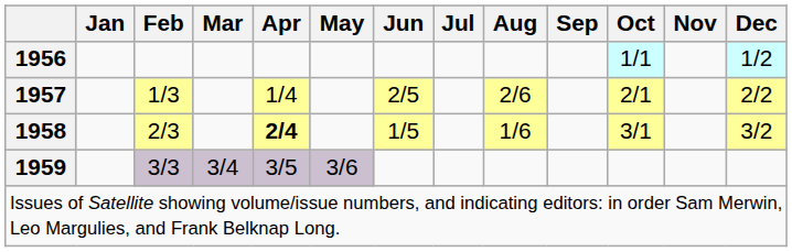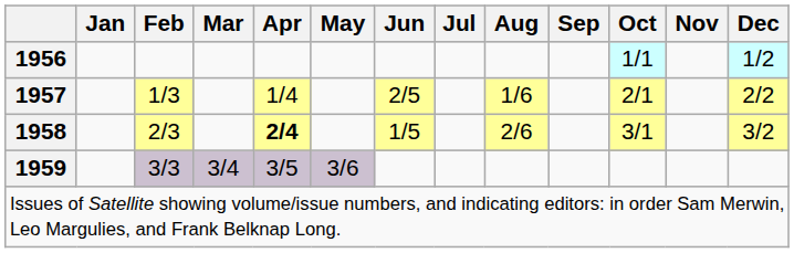 <table class="wikitable" style="font-size: 10pt; line-height: 11pt; margin-right: 2em; text-align: center; float: left">
 <tr>
 <th></th>
 <th>Jan</th>
 <th>Feb</th>
 <th>Mar</th>
 <th>Apr</th>
 <th>May</th>
 <th>Jun</th>
 <th>Jul</th>
 <th>Aug</th>
 <th>Sep</th>
 <th>Oct</th>
 <th>Nov</th>
 <th>Dec</th>
 </tr>
 <tr>
 <th>1956</th>
 <td></td>
 <td></td>
 <td></td>
 <td></td>
 <td></td>
 <td></td>
 <td></td>
 <td></td>
 <td></td>
 <td style="background:#cff;">1/1</td>
 <td></td>
 <td style="background:#cff;">1/2</td>
 </tr>
 <tr>
 <th>1957</th>
 <td></td>
 <td style="background:#ff9;">1/3</td>
 <td></td>
 <td style="background:#ff9;">1/4</td>
 <td></td>
 <td style="background:#ff9;">2/5</td>
 <td></td>
-<td style="background:#ff9;">2/6</td>
+<td style="background:#ff9;">1/6</td>
 <td></td>
 <td style="background:#ff9;">2/1</td>
 <td></td>
 <td style="background:#ff9;">2/2</td>
 </tr>
 <tr>
 <th>1958</th>
 <td></td>
 <td style="background:#ff9;">2/3</td>
 <td></td>
 <td style="background:#ff9;"><strong>2/4</strong></td>
 <td></td>
 <td style="background:#ff9;">1/5</td>
 <td></td>
-<td style="background:#ff9;">1/6</td>
+<td style="background:#ff9;">2/6</td>
 <td></td>
 <td style="background:#ff9;">3/1</td>
 <td></td>
 <td style="background:#ff9;">3/2</td>
 </tr>
 <tr>
 <th>1959</th>
 <td></td>
 <td style="background:#ccc0d0;">3/3</td>
 <td style="background:#ccc0d0;">3/4</td>
 <td style="background:#ccc0d0;">3/5</td>
 <td style="background:#ccc0d0;">3/6</td>
 <td></td>
 <td></td>
 <td></td>
 <td></td>
 <td></td>
 <td></td>
 <td></td>
 </tr>
 <tr>
 <td colspan="13" style="font-size: 8pt; text-align:left">Issues of <em>Satellite</em> showing volume/issue numbers, and indicating editors: in order Sam Merwin,<br>Leo Margulies, and Frank Belknap Long.</td>
 </tr>
 </table>
